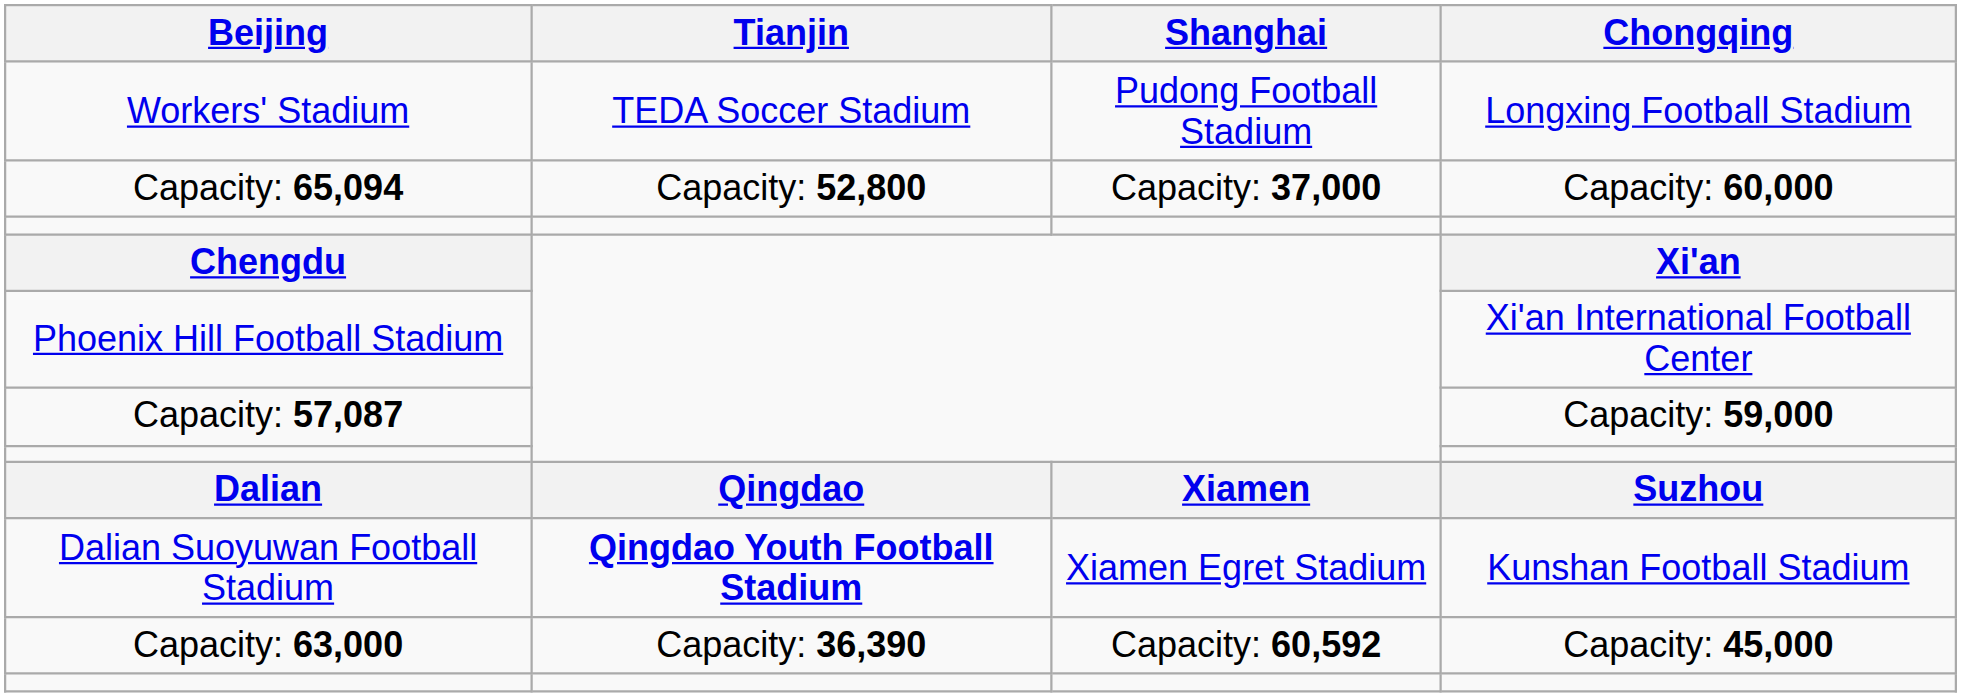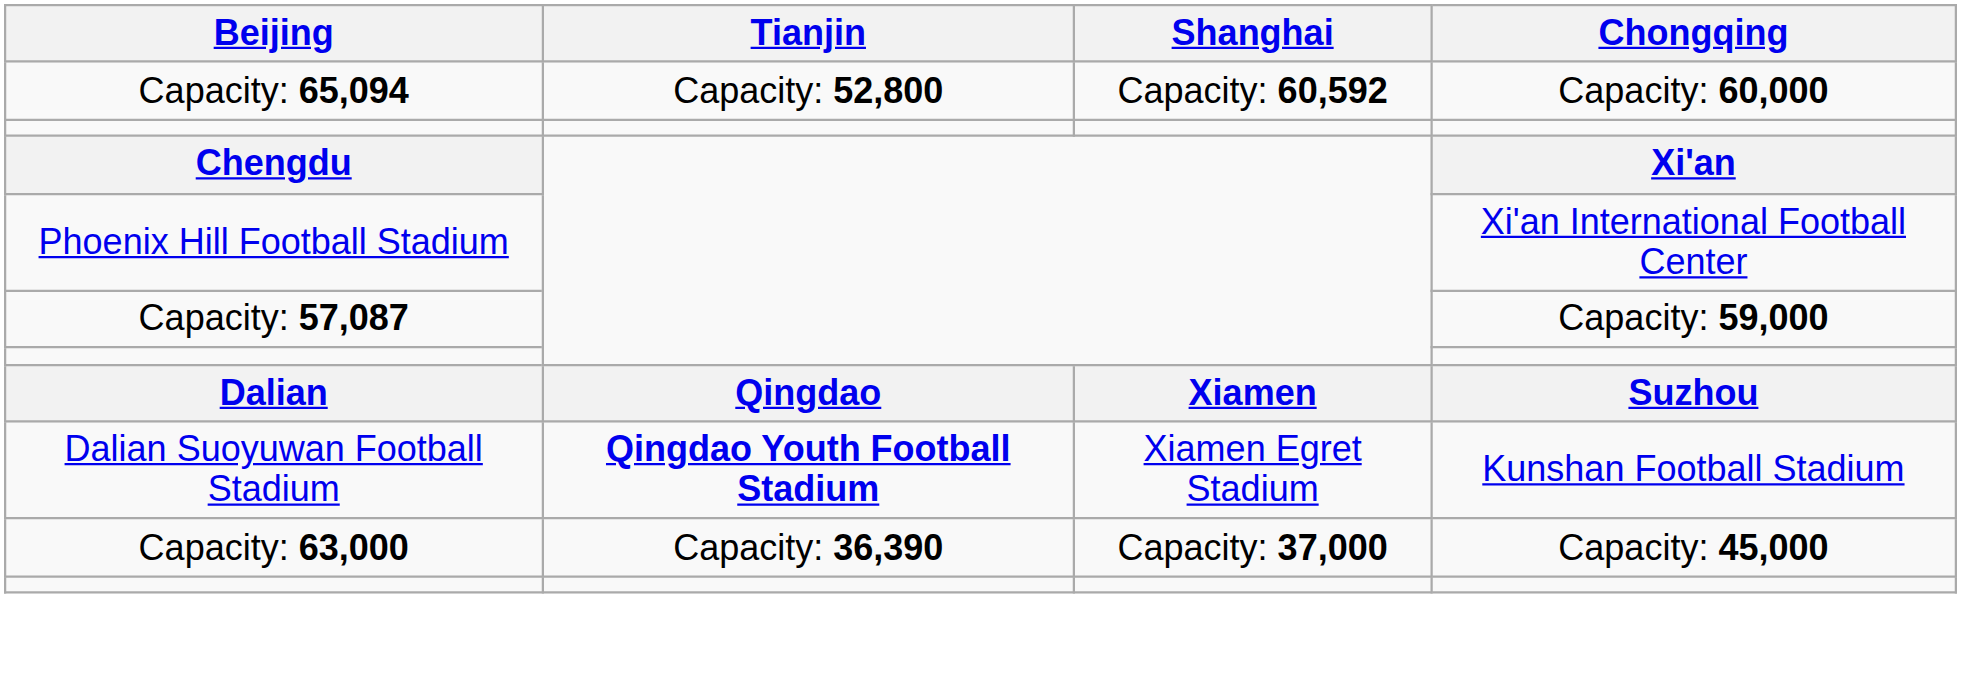 <table class="wikitable" style="text-align:center">
 <tr>
 <th><a href='#'>Beijing</a></th>
 <th><a href='#'>Tianjin</a></th>
 <th><a href='#'>Shanghai</a></th>
 <th><a href='#'>Chongqing</a></th>
 </tr>
 <tr>
-<td><a href='#'>Workers' Stadium</a></td>
-<td><a href='#'>TEDA Soccer Stadium</a></td>
-<td><a href='#'>Pudong Football Stadium</a></td>
-<td><a href='#'>Longxing Football Stadium</a></td>
-</tr>
-<tr>
 <td>Capacity: <strong>65,094</strong></td>
 <td>Capacity: <strong>52,800</strong></td>
-<td>Capacity: <strong>37,000</strong></td>
+<td>Capacity: <strong>60,592</strong></td>
 <td>Capacity: <strong>60,000</strong></td>
 </tr>
 <tr>
 <td></td>
 <td></td>
 <td></td>
 <td></td>
 </tr>
 <tr>
 <th><a href='#'>Chengdu</a></th>
 <td rowspan="4" colspan="2" style="text-align:center"><br></td>
 <th><a href='#'>Xi'an</a></th>
 </tr>
 <tr>
 <td><a href='#'>Phoenix Hill Football Stadium</a></td>
 <td><a href='#'>Xi'an International Football Center</a></td>
 </tr>
 <tr>
 <td>Capacity: <strong>57,087</strong></td>
 <td>Capacity: <strong>59,000</strong></td>
 </tr>
 <tr>
 <td></td>
 <td></td>
 </tr>
 <tr>
 <th><a href='#'>Dalian</a></th>
 <th><a href='#'>Qingdao</a></th>
 <th><a href='#'>Xiamen</a></th>
 <th><a href='#'>Suzhou</a></th>
 </tr>
 <tr>
 <td><a href='#'>Dalian Suoyuwan Football Stadium</a></td>
 <td><strong><a href='#'>Qingdao Youth Football Stadium</a></strong></td>
 <td><a href='#'>Xiamen Egret Stadium</a></td>
 <td><a href='#'>Kunshan Football Stadium</a></td>
 </tr>
 <tr>
 <td>Capacity: <strong>63,000</strong></td>
 <td>Capacity: <strong>36,390</strong></td>
-<td>Capacity: <strong>60,592</strong></td>
+<td>Capacity: <strong>37,000</strong></td>
 <td>Capacity: <strong>45,000</strong></td>
 </tr>
 <tr>
 <td></td>
 <td></td>
 <td></td>
 <td></td>
 </tr>
 </table>
